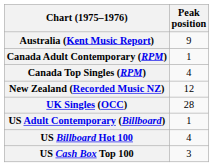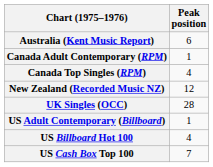 <table class="wikitable sortable plainrowheaders" style="text-align:center">
 <tr>
 <th>Chart (1975–1976)</th>
 <th>Peak<br>position</th>
 </tr>
 <tr>
 <th scope="row">Australia (<a href='#'>Kent Music Report</a>)</th>
-<td>9</td>
+<td>6</td>
 </tr>
 <tr>
 <th scope="row">Canada Adult Contemporary (<em><a href='#'>RPM</a></em>)</th>
 <td>1</td>
 </tr>
 <tr>
 <th scope="row">Canada Top Singles (<em><a href='#'>RPM</a></em>)</th>
 <td>4</td>
 </tr>
 <tr>
 <th scope="row">New Zealand (<a href='#'>Recorded Music NZ</a>)</th>
 <td>12</td>
 </tr>
 <tr>
 <th scope="row"><a href='#'>UK Singles</a> (<a href='#'>OCC</a>)</th>
 <td>28</td>
 </tr>
 <tr>
 <th scope="row">US <a href='#'>Adult Contemporary</a> (<em><a href='#'>Billboard</a></em>)</th>
 <td>1</td>
 </tr>
 <tr>
 <th scope="row">US <a href='#'><em>Billboard</em> Hot 100</a></th>
 <td>4</td>
 </tr>
 <tr>
 <th scope="row">US <em><a href='#'>Cash Box</a></em> Top 100</th>
-<td>3</td>
+<td>7</td>
 </tr>
 </table>
